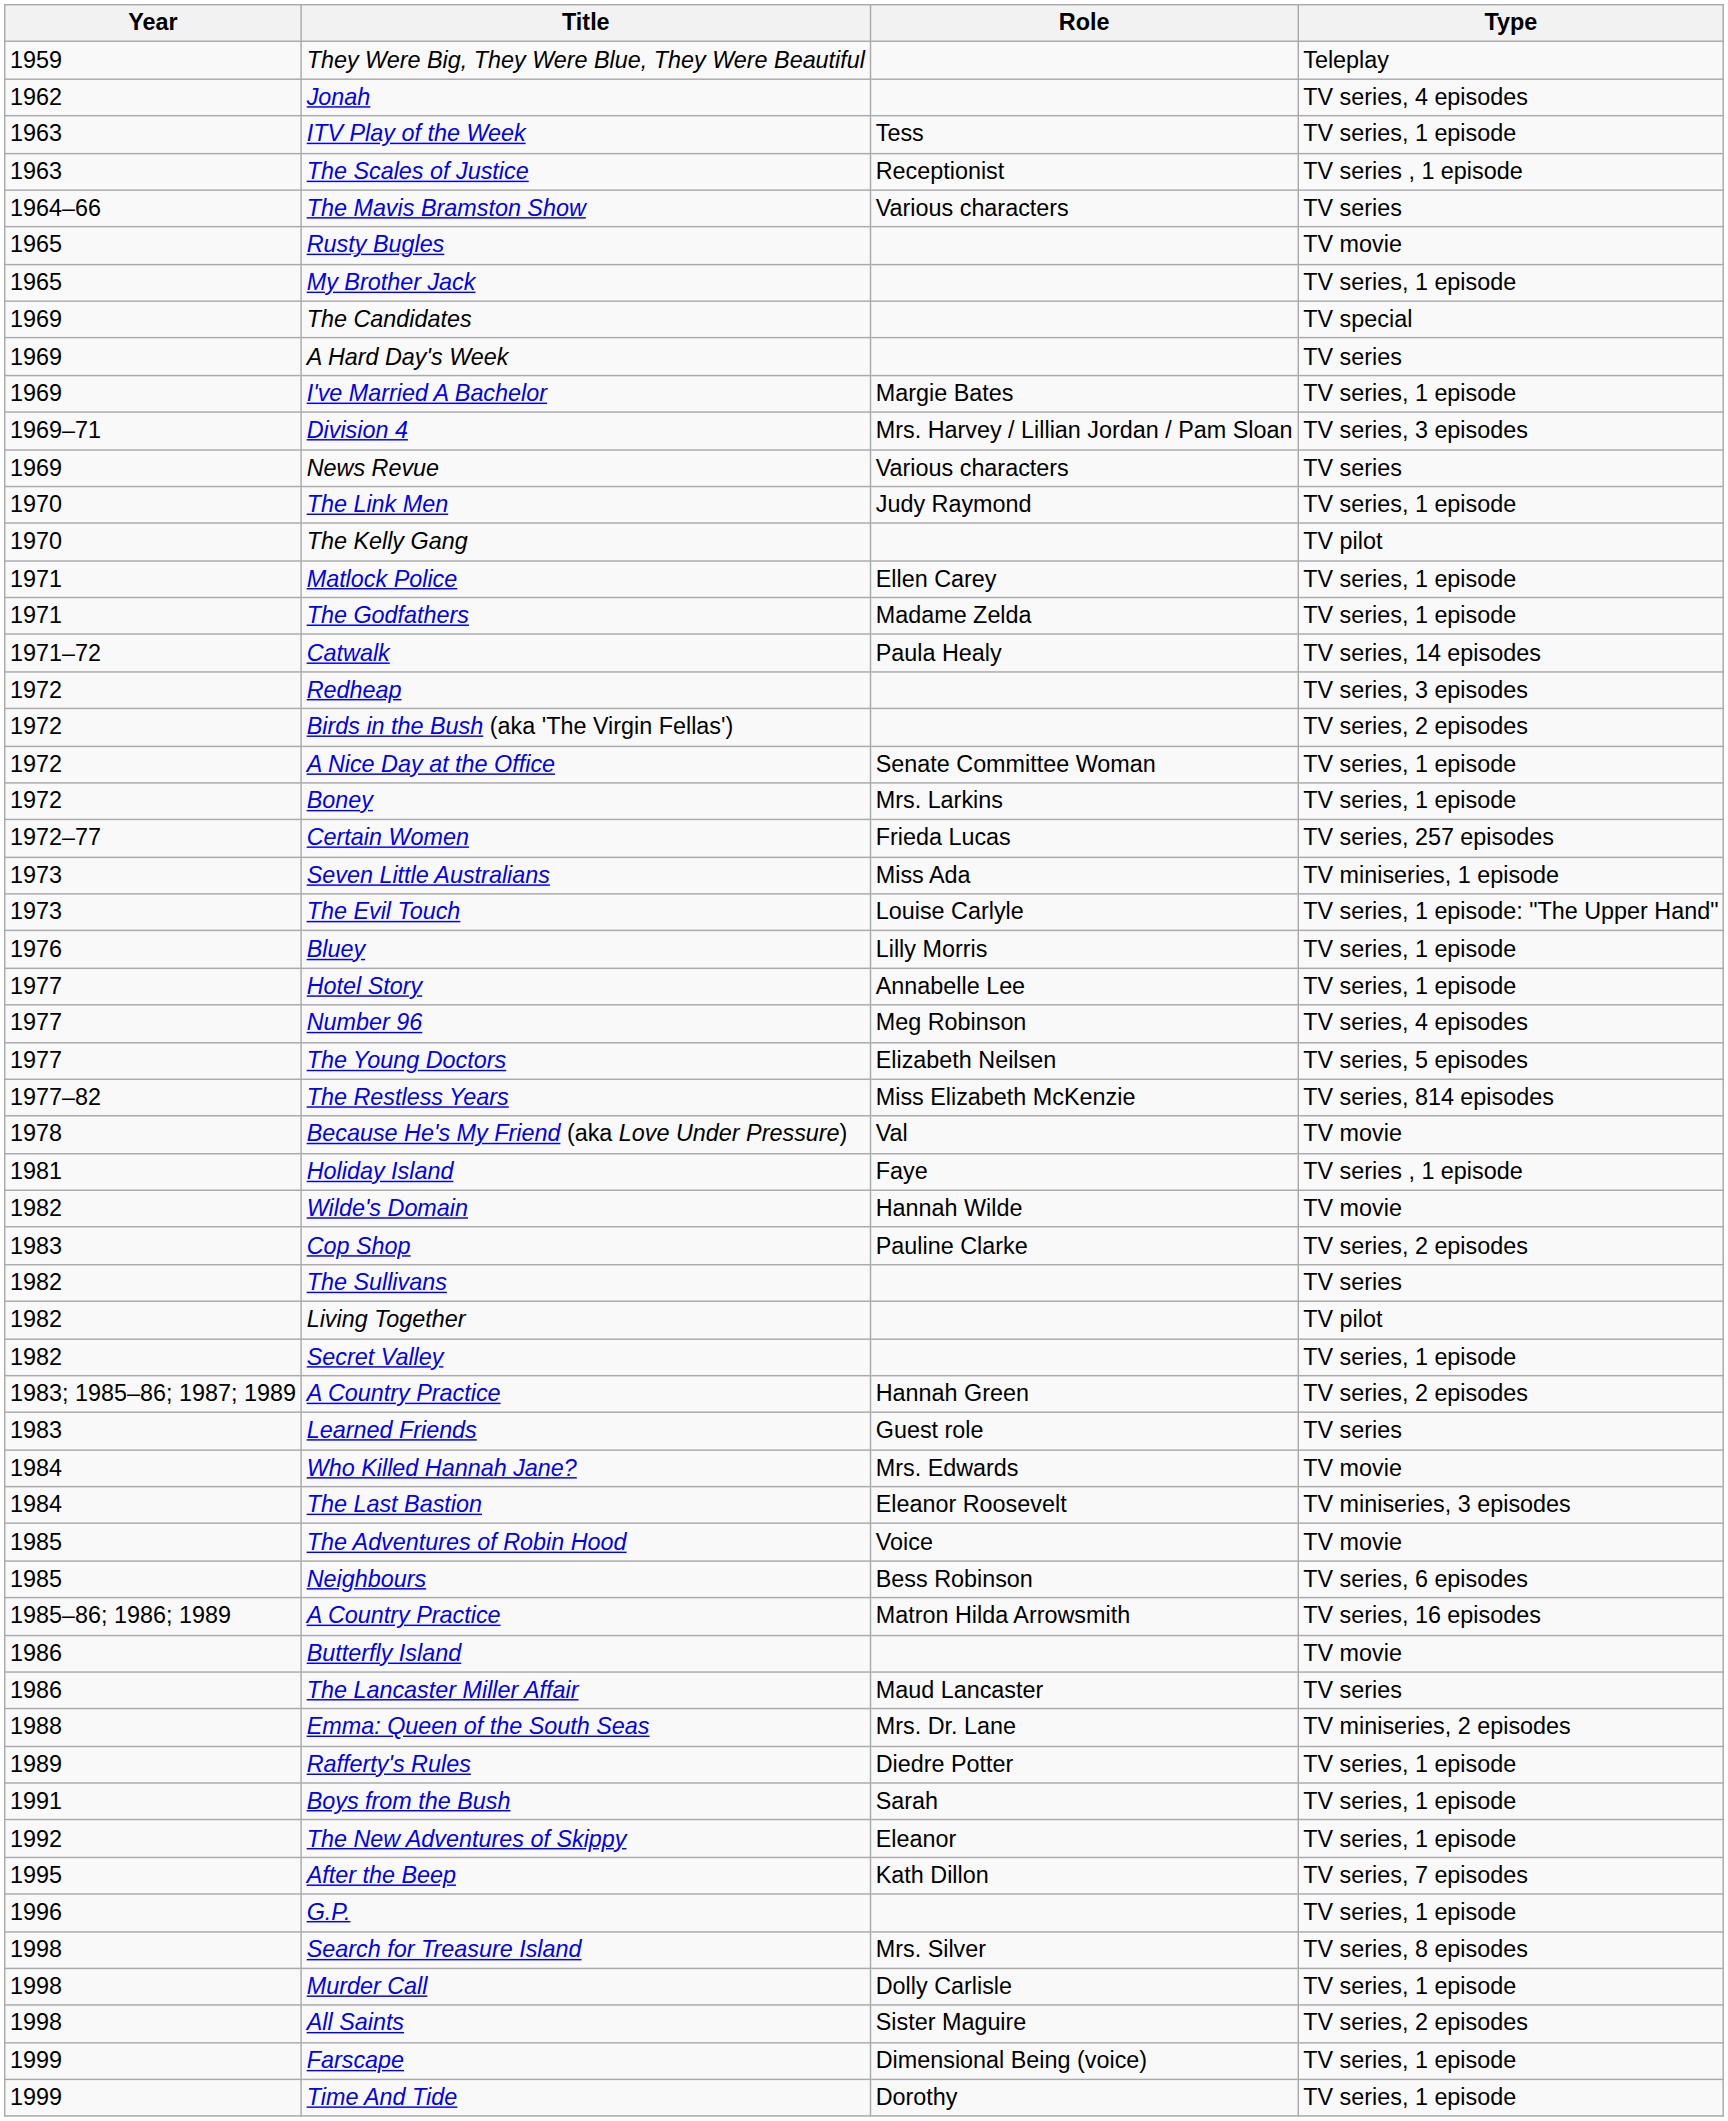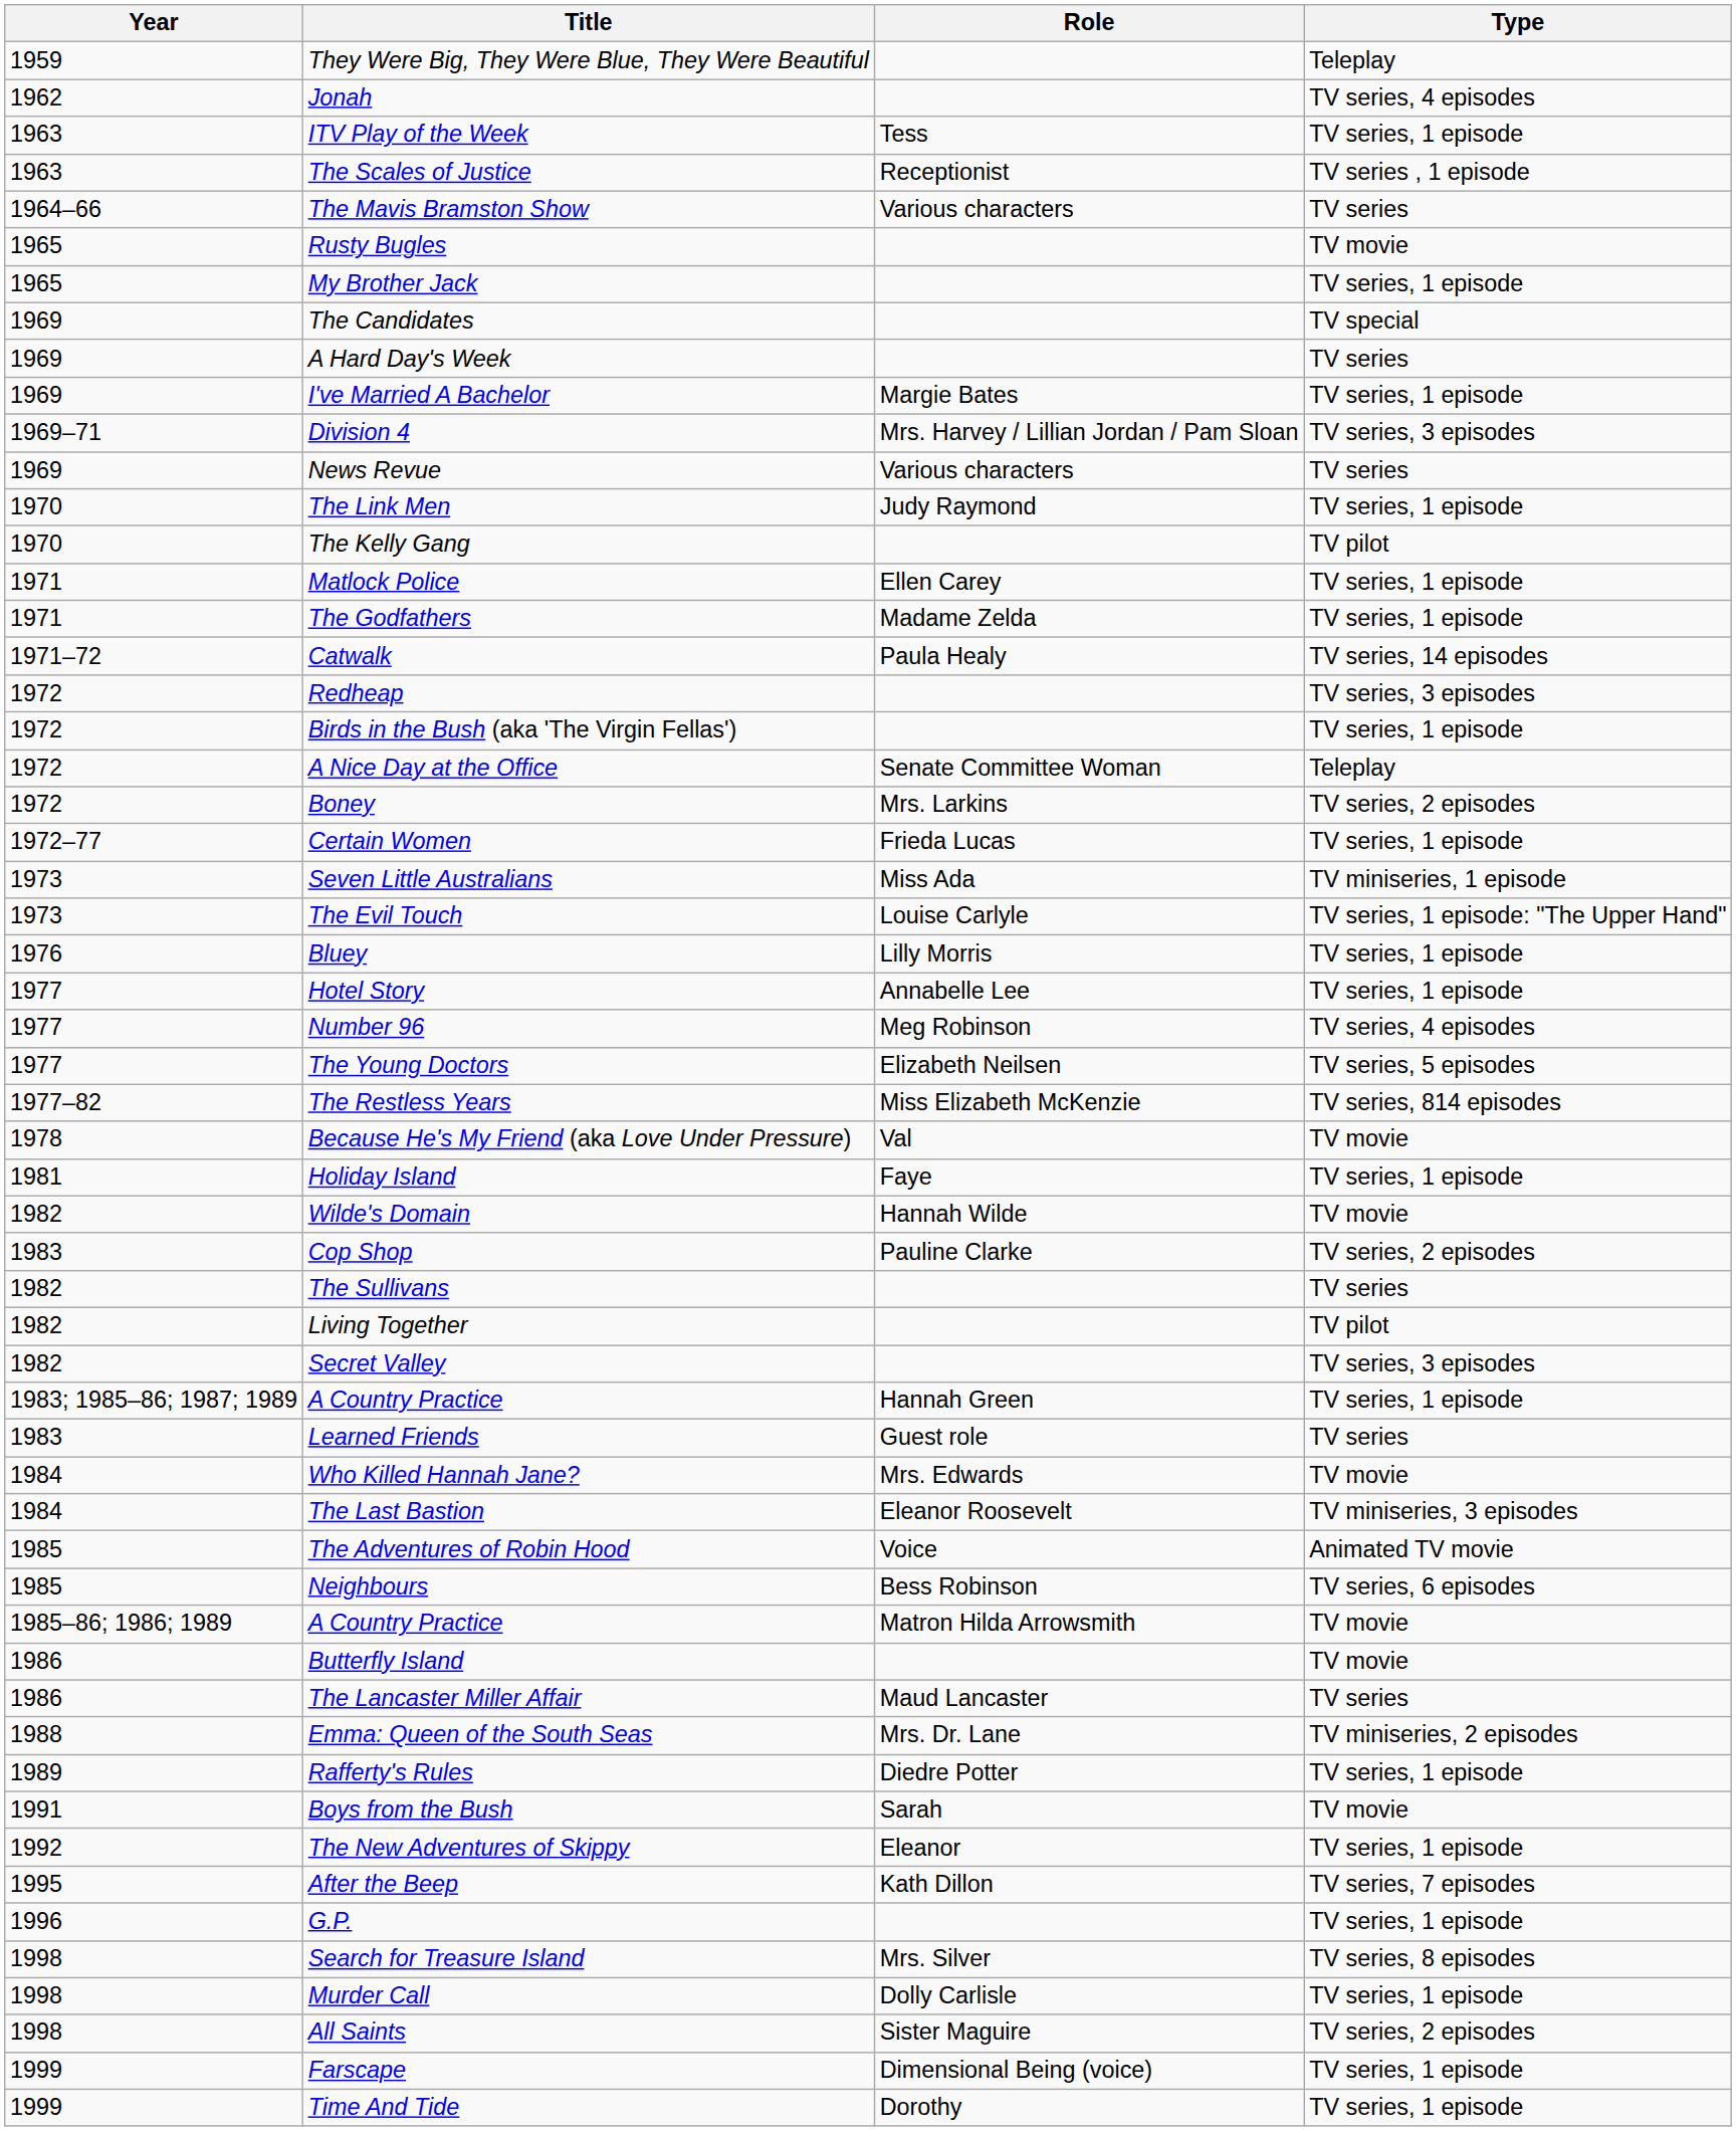 <table class="wikitable">
 <tr>
 <th>Year</th>
 <th>Title</th>
 <th>Role</th>
 <th>Type</th>
 </tr>
 <tr>
 <td>1959</td>
 <td><em>They Were Big, They Were Blue, They Were Beautiful</em></td>
 <td></td>
 <td>Teleplay</td>
 </tr>
 <tr>
 <td>1962</td>
 <td><em><a href='#'>Jonah</a></em></td>
 <td></td>
 <td>TV series, 4 episodes</td>
 </tr>
 <tr>
 <td>1963</td>
 <td><em><a href='#'>ITV Play of the Week</a></em></td>
 <td>Tess</td>
 <td>TV series, 1 episode</td>
 </tr>
 <tr>
 <td>1963</td>
 <td><em><a href='#'>The Scales of Justice</a></em></td>
 <td>Receptionist</td>
 <td>TV series , 1 episode</td>
 </tr>
 <tr>
 <td>1964–66</td>
 <td><em><a href='#'>The Mavis Bramston Show</a></em></td>
 <td>Various characters</td>
 <td>TV series</td>
 </tr>
 <tr>
 <td>1965</td>
 <td><em><a href='#'>Rusty Bugles</a></em></td>
 <td></td>
 <td>TV movie</td>
 </tr>
 <tr>
 <td>1965</td>
 <td><em><a href='#'>My Brother Jack</a></em></td>
 <td></td>
 <td>TV series, 1 episode</td>
 </tr>
 <tr>
 <td>1969</td>
 <td><em>The Candidates</em></td>
 <td></td>
 <td>TV special</td>
 </tr>
 <tr>
 <td>1969</td>
 <td><em>A Hard Day's Week</em></td>
 <td></td>
 <td>TV series</td>
 </tr>
 <tr>
 <td>1969</td>
 <td><em><a href='#'>I've Married A Bachelor</a></em></td>
 <td>Margie Bates</td>
 <td>TV series, 1 episode</td>
 </tr>
 <tr>
 <td>1969–71</td>
 <td><em><a href='#'>Division 4</a></em></td>
 <td>Mrs. Harvey / Lillian Jordan / Pam Sloan</td>
 <td>TV series, 3 episodes</td>
 </tr>
 <tr>
 <td>1969</td>
 <td><em>News Revue</em></td>
 <td>Various characters</td>
 <td>TV series</td>
 </tr>
 <tr>
 <td>1970</td>
 <td><em><a href='#'>The Link Men</a></em></td>
 <td>Judy Raymond</td>
 <td>TV series, 1 episode</td>
 </tr>
 <tr>
 <td>1970</td>
 <td><em>The Kelly Gang</em></td>
 <td></td>
 <td>TV pilot</td>
 </tr>
 <tr>
 <td>1971</td>
 <td><em><a href='#'>Matlock Police</a></em></td>
 <td>Ellen Carey</td>
 <td>TV series, 1 episode</td>
 </tr>
 <tr>
 <td>1971</td>
 <td><em><a href='#'>The Godfathers</a></em></td>
 <td>Madame Zelda</td>
 <td>TV series, 1 episode</td>
 </tr>
 <tr>
 <td>1971–72</td>
 <td><em><a href='#'>Catwalk</a></em></td>
 <td>Paula Healy</td>
 <td>TV series, 14 episodes</td>
 </tr>
 <tr>
 <td>1972</td>
 <td><em><a href='#'>Redheap</a></em></td>
 <td></td>
 <td>TV series, 3 episodes</td>
 </tr>
 <tr>
 <td>1972</td>
 <td><em><a href='#'>Birds in the Bush</a></em> (aka 'The Virgin Fellas')</td>
 <td></td>
-<td>TV series, 2 episodes</td>
+<td>TV series, 1 episode</td>
 </tr>
 <tr>
 <td>1972</td>
 <td><em><a href='#'>A Nice Day at the Office</a></em></td>
 <td>Senate Committee Woman</td>
-<td>TV series, 1 episode</td>
+<td>Teleplay</td>
 </tr>
 <tr>
 <td>1972</td>
 <td><em><a href='#'>Boney</a></em></td>
 <td>Mrs. Larkins</td>
-<td>TV series, 1 episode</td>
+<td>TV series, 2 episodes</td>
 </tr>
 <tr>
 <td>1972–77</td>
 <td><em><a href='#'>Certain Women</a></em></td>
 <td>Frieda Lucas</td>
-<td>TV series, 257 episodes</td>
+<td>TV series, 1 episode</td>
 </tr>
 <tr>
 <td>1973</td>
 <td><em><a href='#'>Seven Little Australians</a></em></td>
 <td>Miss Ada</td>
 <td>TV miniseries, 1 episode</td>
 </tr>
 <tr>
 <td>1973</td>
 <td><em><a href='#'>The Evil Touch</a></em></td>
 <td>Louise Carlyle</td>
 <td>TV series, 1 episode: "The Upper Hand"</td>
 </tr>
 <tr>
 <td>1976</td>
 <td><em><a href='#'>Bluey</a></em></td>
 <td>Lilly Morris</td>
 <td>TV series, 1 episode</td>
 </tr>
 <tr>
 <td>1977</td>
 <td><em><a href='#'>Hotel Story</a></em></td>
 <td>Annabelle Lee</td>
 <td>TV series, 1 episode</td>
 </tr>
 <tr>
 <td>1977</td>
 <td><em><a href='#'>Number 96</a></em></td>
 <td>Meg Robinson</td>
 <td>TV series, 4 episodes</td>
 </tr>
 <tr>
 <td>1977</td>
 <td><em><a href='#'>The Young Doctors</a></em></td>
 <td>Elizabeth Neilsen</td>
 <td>TV series, 5 episodes</td>
 </tr>
 <tr>
 <td>1977–82</td>
 <td><em><a href='#'>The Restless Years</a></em></td>
 <td>Miss Elizabeth McKenzie</td>
 <td>TV series, 814 episodes</td>
 </tr>
 <tr>
 <td>1978</td>
 <td><em><a href='#'>Because He's My Friend</a></em> (aka <em>Love Under Pressure</em>)</td>
 <td>Val</td>
 <td>TV movie</td>
 </tr>
 <tr>
 <td>1981</td>
 <td><em><a href='#'>Holiday Island</a></em></td>
 <td>Faye</td>
-<td>TV series , 1 episode</td>
+<td>TV series, 1 episode</td>
 </tr>
 <tr>
 <td>1982</td>
 <td><em><a href='#'>Wilde's Domain</a></em></td>
 <td>Hannah Wilde</td>
 <td>TV movie</td>
 </tr>
 <tr>
 <td>1983</td>
 <td><em><a href='#'>Cop Shop</a></em></td>
 <td>Pauline Clarke</td>
 <td>TV series, 2 episodes</td>
 </tr>
 <tr>
 <td>1982</td>
 <td><em><a href='#'>The Sullivans</a></em></td>
 <td></td>
 <td>TV series</td>
 </tr>
 <tr>
 <td>1982</td>
 <td><em>Living Together</em></td>
 <td></td>
 <td>TV pilot</td>
 </tr>
 <tr>
 <td>1982</td>
 <td><em><a href='#'>Secret Valley</a></em></td>
 <td></td>
-<td>TV series, 1 episode</td>
+<td>TV series, 3 episodes</td>
 </tr>
 <tr>
 <td>1983; 1985–86; 1987; 1989</td>
 <td><em><a href='#'>A Country Practice</a></em></td>
 <td>Hannah Green</td>
-<td>TV series, 2 episodes</td>
+<td>TV series, 1 episode</td>
 </tr>
 <tr>
 <td>1983</td>
 <td><em><a href='#'>Learned Friends</a></em></td>
 <td>Guest role</td>
 <td>TV series</td>
 </tr>
 <tr>
 <td>1984</td>
 <td><em><a href='#'>Who Killed Hannah Jane?</a></em></td>
 <td>Mrs. Edwards</td>
 <td>TV movie</td>
 </tr>
 <tr>
 <td>1984</td>
 <td><em><a href='#'>The Last Bastion</a></em></td>
 <td>Eleanor Roosevelt</td>
 <td>TV miniseries, 3 episodes</td>
 </tr>
 <tr>
 <td>1985</td>
 <td><em><a href='#'>The Adventures of Robin Hood</a></em></td>
 <td>Voice</td>
-<td>TV movie</td>
+<td>Animated TV movie</td>
 </tr>
 <tr>
 <td>1985</td>
 <td><em><a href='#'>Neighbours</a></em></td>
 <td>Bess Robinson</td>
 <td>TV series, 6 episodes</td>
 </tr>
 <tr>
 <td>1985–86; 1986; 1989</td>
 <td><em><a href='#'>A Country Practice</a></em></td>
 <td>Matron Hilda Arrowsmith</td>
-<td>TV series, 16 episodes</td>
+<td>TV movie</td>
 </tr>
 <tr>
 <td>1986</td>
 <td><em><a href='#'>Butterfly Island</a></em></td>
 <td></td>
 <td>TV movie</td>
 </tr>
 <tr>
 <td>1986</td>
 <td><em><a href='#'>The Lancaster Miller Affair</a></em></td>
 <td>Maud Lancaster</td>
 <td>TV series</td>
 </tr>
 <tr>
 <td>1988</td>
 <td><em><a href='#'>Emma: Queen of the South Seas</a></em></td>
 <td>Mrs. Dr. Lane</td>
 <td>TV miniseries, 2 episodes</td>
 </tr>
 <tr>
 <td>1989</td>
 <td><em><a href='#'>Rafferty's Rules</a></em></td>
 <td>Diedre Potter</td>
 <td>TV series, 1 episode</td>
 </tr>
 <tr>
 <td>1991</td>
 <td><em><a href='#'>Boys from the Bush</a></em></td>
 <td>Sarah</td>
-<td>TV series, 1 episode</td>
+<td>TV movie</td>
 </tr>
 <tr>
 <td>1992</td>
 <td><em><a href='#'>The New Adventures of Skippy</a></em></td>
 <td>Eleanor</td>
 <td>TV series, 1 episode</td>
 </tr>
 <tr>
 <td>1995</td>
 <td><em><a href='#'>After the Beep</a></em></td>
 <td>Kath Dillon</td>
 <td>TV series, 7 episodes</td>
 </tr>
 <tr>
 <td>1996</td>
 <td><em><a href='#'>G.P.</a></em></td>
 <td></td>
 <td>TV series, 1 episode</td>
 </tr>
 <tr>
 <td>1998</td>
 <td><em><a href='#'>Search for Treasure Island</a></em></td>
 <td>Mrs. Silver</td>
 <td>TV series, 8 episodes</td>
 </tr>
 <tr>
 <td>1998</td>
 <td><em><a href='#'>Murder Call</a></em></td>
 <td>Dolly Carlisle</td>
 <td>TV series, 1 episode</td>
 </tr>
 <tr>
 <td>1998</td>
 <td><em><a href='#'>All Saints</a></em></td>
 <td>Sister Maguire</td>
 <td>TV series, 2 episodes</td>
 </tr>
 <tr>
 <td>1999</td>
 <td><em><a href='#'>Farscape</a></em></td>
 <td>Dimensional Being (voice)</td>
 <td>TV series, 1 episode</td>
 </tr>
 <tr>
 <td>1999</td>
 <td><em><a href='#'>Time And Tide</a></em></td>
 <td>Dorothy</td>
 <td>TV series, 1 episode</td>
 </tr>
 </table>
